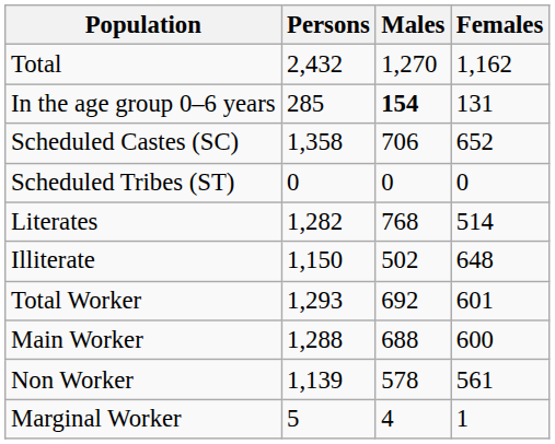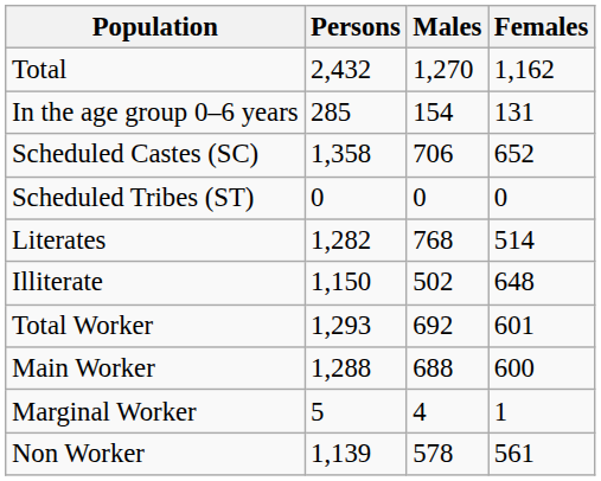 <table class="wikitable">
 <tr>
 <th>Population</th>
 <th>Persons</th>
 <th>Males</th>
 <th>Females</th>
 </tr>
 <tr>
 <td>Total</td>
 <td>2,432</td>
 <td>1,270</td>
 <td>1,162</td>
 </tr>
 <tr>
 <td>In the age group 0–6 years</td>
 <td>285</td>
-<td><strong>154</strong></td>
+<td>154</td>
 <td>131</td>
 </tr>
 <tr>
 <td>Scheduled Castes (SC)</td>
 <td>1,358</td>
 <td>706</td>
 <td>652</td>
 </tr>
 <tr>
 <td>Scheduled Tribes (ST)</td>
 <td>0</td>
 <td>0</td>
 <td>0</td>
 </tr>
 <tr>
 <td>Literates</td>
 <td>1,282</td>
 <td>768</td>
 <td>514</td>
 </tr>
 <tr>
 <td>Illiterate</td>
 <td>1,150</td>
 <td>502</td>
 <td>648</td>
 </tr>
 <tr>
 <td>Total Worker</td>
 <td>1,293</td>
 <td>692</td>
 <td>601</td>
 </tr>
 <tr>
 <td>Main Worker</td>
 <td>1,288</td>
 <td>688</td>
 <td>600</td>
 </tr>
 <tr>
+<td>Marginal Worker</td>
+<td>5</td>
+<td>4</td>
+<td>1</td>
+</tr>
+<tr>
 <td>Non Worker</td>
 <td>1,139</td>
 <td>578</td>
 <td>561</td>
 </tr>
-<tr>
-<td>Marginal Worker</td>
-<td>5</td>
-<td>4</td>
-<td>1</td>
-</tr>
 </table>
